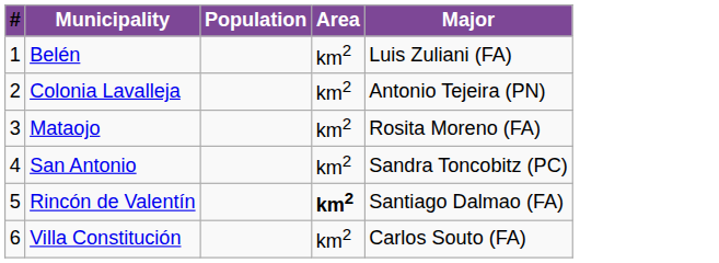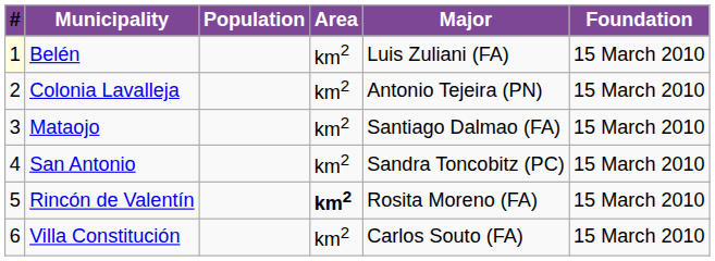 <table class="wikitable sortable defaultleft col1center col3right col4right">
 <tr>
 <th style="background-color:#7d4796" scope=col>#</th>
 <th style="color:white;background-color:#7d4796;text-align:center">Municipality</th>
 <th style="color:white;background-color:#7d4796;text-align:center">Population</th>
 <th style="color:white;background-color:#7d4796;text-align:center">Area</th>
 <th style="color:white;background-color:#7d4796;text-align:center">Major </th>
+<th style="color:white;background-color:#7d4796;text-align:center">Foundation</th>
 </tr>
 <tr>
-<td>1</td>
+<td style="background: lightyellow;">1</td>
 <td><a href='#'>Belén</a></td>
 <td></td>
 <td> km<sup>2</sup></td>
 <td>Luis Zuliani (FA)</td>
+<td>15 March 2010</td>
 </tr>
 <tr>
 <td>2</td>
 <td><a href='#'>Colonia Lavalleja</a></td>
 <td></td>
 <td> km<sup>2</sup></td>
 <td>Antonio Tejeira (PN)</td>
+<td>15 March 2010</td>
 </tr>
 <tr>
 <td>3</td>
 <td><a href='#'>Mataojo</a></td>
 <td></td>
 <td> km<sup>2</sup></td>
-<td>Rosita Moreno (FA)</td>
+<td>Santiago Dalmao (FA)</td>
+<td>15 March 2010</td>
 </tr>
 <tr>
 <td>4</td>
 <td><a href='#'>San Antonio</a></td>
 <td></td>
 <td> km<sup>2</sup></td>
 <td>Sandra Toncobitz (PC)</td>
+<td>15 March 2010</td>
 </tr>
 <tr>
 <td>5</td>
 <td><a href='#'>Rincón de Valentín</a></td>
 <td></td>
 <td><strong> km<sup>2</sup></strong></td>
-<td>Santiago Dalmao (FA)</td>
+<td>Rosita Moreno (FA)</td>
+<td>15 March 2010</td>
 </tr>
 <tr>
 <td>6</td>
 <td><a href='#'>Villa Constitución</a></td>
 <td></td>
 <td> km<sup>2</sup></td>
 <td>Carlos Souto (FA)</td>
+<td>15 March 2010</td>
 </tr>
 </table>
